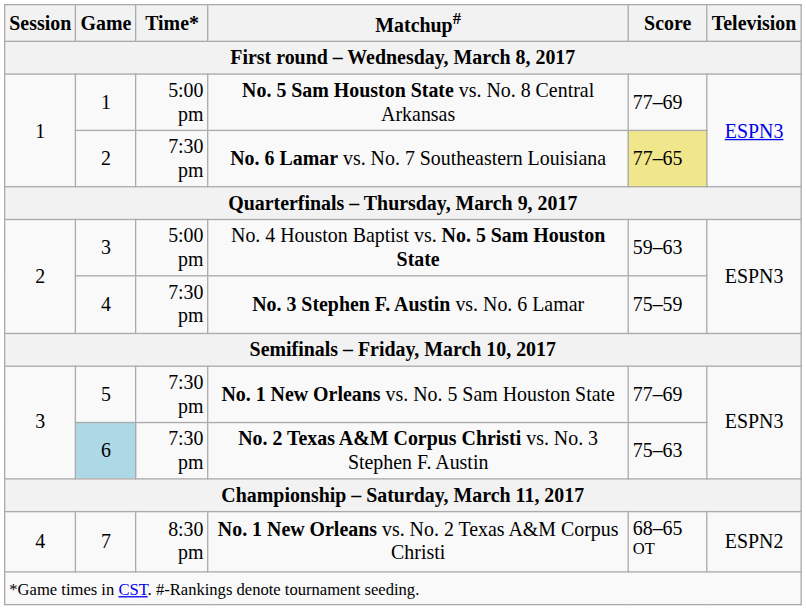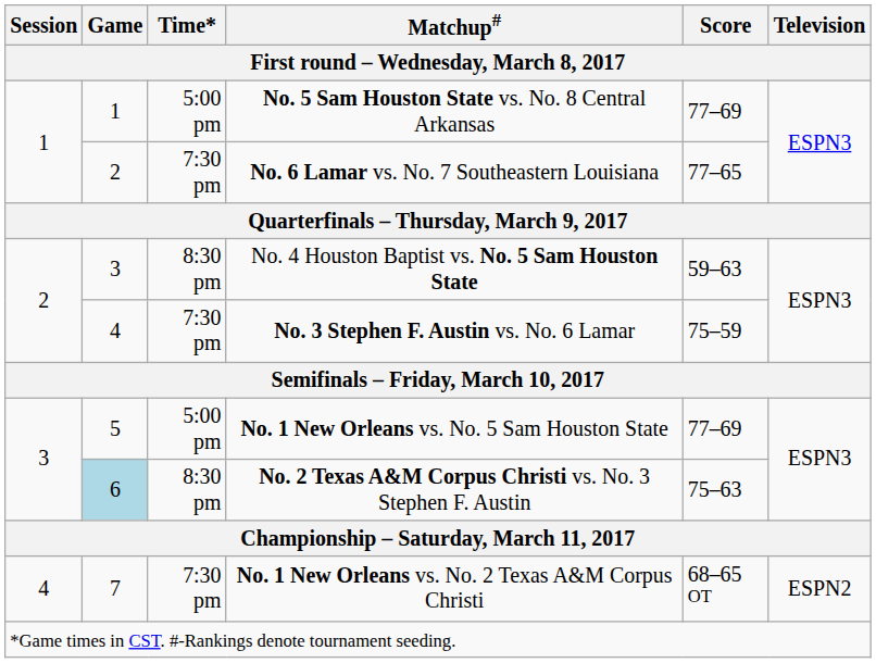 <table class="wikitable" style="font-size: 95%">
 <tr>
 <th>Session</th>
 <th>Game</th>
 <th>Time*</th>
 <th>Matchup<sup>#</sup></th>
 <th>Score</th>
 <th>Television</th>
 </tr>
 <tr>
 <th colspan=6>First round – Wednesday, March 8, 2017</th>
 </tr>
 <tr>
 <td rowspan=2 align=center>1</td>
 <td align=center>1</td>
 <td align=right>5:00 pm</td>
 <td align=center><strong>No. 5 Sam Houston State</strong> vs. No. 8 Central Arkansas</td>
 <td>77–69</td>
 <td rowspan=2 align=center><a href='#'>ESPN3</a></td>
 </tr>
 <tr>
 <td align=center>2</td>
 <td align=right>7:30 pm</td>
 <td align=center><strong>No. 6 Lamar</strong> vs. No. 7 Southeastern Louisiana</td>
-<td style="background: khaki;">77–65</td>
+<td>77–65</td>
 </tr>
 <tr>
 <th colspan=6>Quarterfinals – Thursday, March 9, 2017</th>
 </tr>
 <tr>
 <td rowspan=2 align=center>2</td>
 <td align=center>3</td>
-<td align=right>5:00 pm</td>
+<td align=right>8:30 pm</td>
 <td align=center>No. 4 Houston Baptist vs. <strong>No. 5 Sam Houston State</strong></td>
 <td>59–63</td>
 <td rowspan=2 align=center>ESPN3</td>
 </tr>
 <tr>
 <td align=center>4</td>
 <td align=right>7:30 pm</td>
 <td align=center><strong>No. 3 Stephen F. Austin</strong> vs. No. 6 Lamar</td>
 <td>75–59</td>
 </tr>
 <tr>
 <th colspan=6>Semifinals – Friday, March 10, 2017</th>
 </tr>
 <tr>
 <td rowspan=2 align=center>3</td>
 <td align=center>5</td>
-<td align=right>7:30 pm</td>
+<td align=right>5:00 pm</td>
 <td align=center><strong>No. 1 New Orleans</strong> vs. No. 5 Sam Houston State</td>
 <td>77–69</td>
 <td rowspan=2 align=center>ESPN3</td>
 </tr>
 <tr>
 <td align=center style="background: lightblue;">6</td>
-<td align=right>7:30 pm</td>
+<td align=right>8:30 pm</td>
 <td align=center><strong>No. 2 Texas A&M Corpus Christi</strong> vs. No. 3 Stephen F. Austin</td>
 <td>75–63</td>
 </tr>
 <tr>
 <th colspan=6>Championship – Saturday, March 11, 2017</th>
 </tr>
 <tr>
 <td rowspan=1 align=center>4</td>
 <td align=center>7</td>
-<td align=right>8:30 pm</td>
+<td align=right>7:30 pm</td>
 <td align=center><strong>No. 1 New Orleans</strong> vs. No. 2 Texas A&M Corpus Christi</td>
 <td>68–65 <sup>OT</sup></td>
 <td rowspan=1 align=center>ESPN2</td>
 </tr>
 <tr>
 <td colspan=6><small>*Game times in <a href='#'>CST</a>. #-Rankings denote tournament seeding.</small></td>
 </tr>
 </table>
